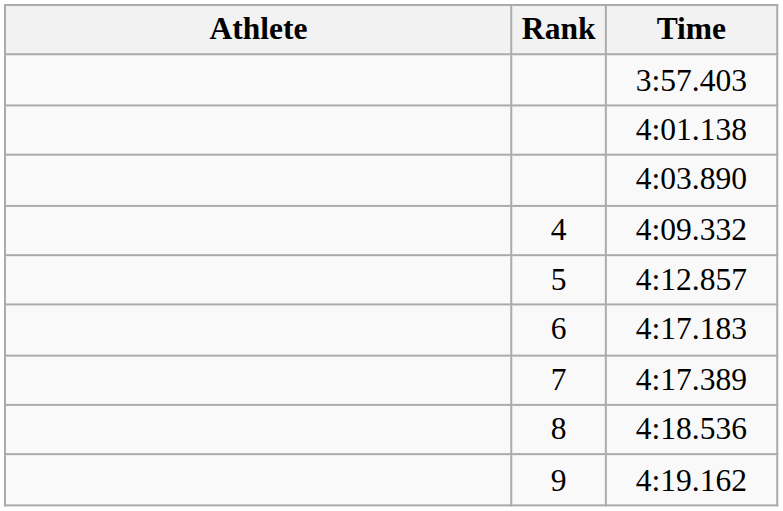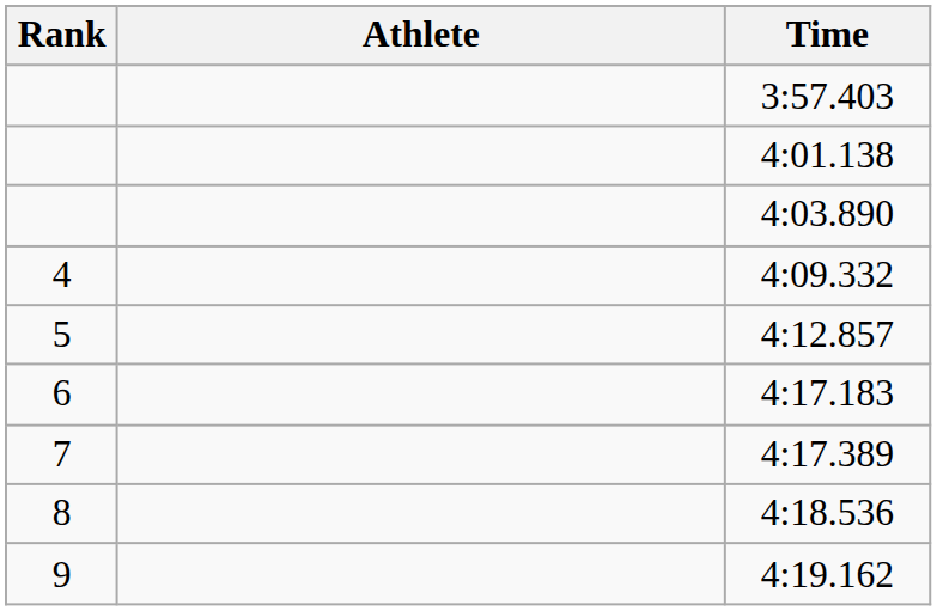 <table class=wikitable style="text-align:center">
 <tr>
+<th width=40>Rank</th>
 <th width=250>Athlete</th>
-<th width=40>Rank</th>
 <th width=80>Time</th>
 </tr>
 <tr>
+<td></td>
 <td align=left></td>
-<td></td>
 <td>3:57.403</td>
 </tr>
 <tr>
+<td></td>
 <td align=left></td>
-<td></td>
 <td>4:01.138</td>
 </tr>
 <tr>
+<td></td>
 <td align=left></td>
-<td></td>
 <td>4:03.890</td>
 </tr>
 <tr>
+<td>4</td>
 <td align=left></td>
-<td>4</td>
 <td>4:09.332</td>
 </tr>
 <tr>
+<td>5</td>
 <td align=left></td>
-<td>5</td>
 <td>4:12.857</td>
 </tr>
 <tr>
+<td>6</td>
 <td align=left></td>
-<td>6</td>
 <td>4:17.183</td>
 </tr>
 <tr>
+<td>7</td>
 <td align=left></td>
-<td>7</td>
 <td>4:17.389</td>
 </tr>
 <tr>
+<td>8</td>
 <td align=left></td>
-<td>8</td>
 <td>4:18.536</td>
 </tr>
 <tr>
+<td>9</td>
 <td align=left></td>
-<td>9</td>
 <td>4:19.162</td>
 </tr>
 </table>
